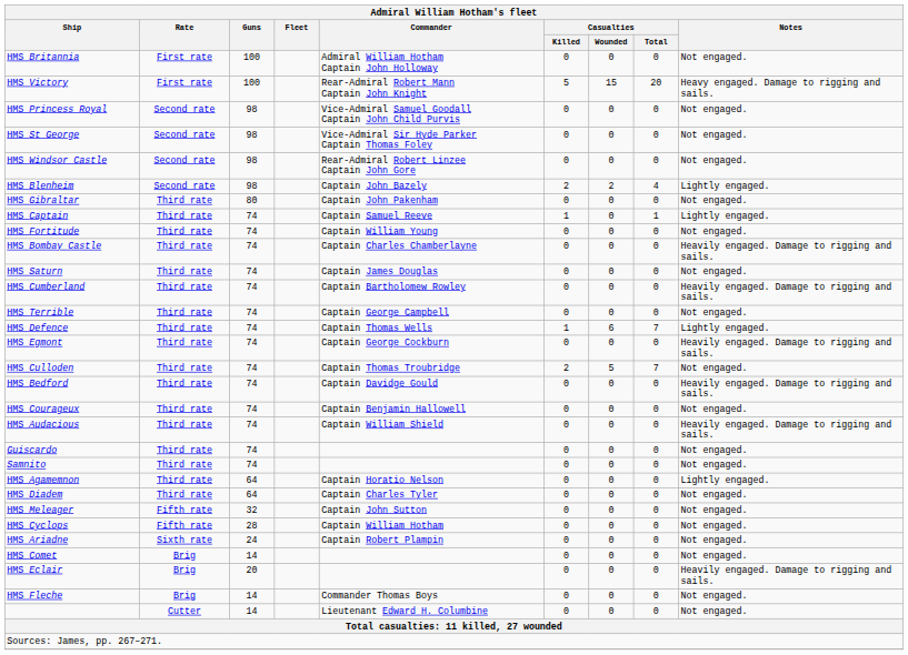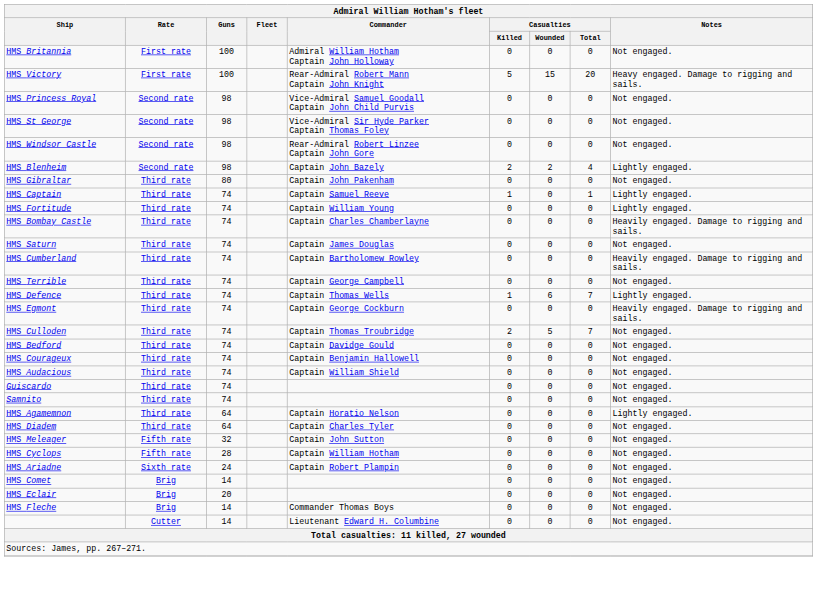 <table class="wikitable" width=100%>
 <tr valign="top">
 <th colspan="9" bgcolor="white">Admiral William Hotham's fleet</th>
 </tr>
 <tr valign="top"|- valign="top">
 <th width=15%; align=center rowspan=2><small> Ship </small></th>
 <th width=10%; align=center rowspan=2><small> Rate </small></th>
 <th width=5%; align=center rowspan=2><small> Guns </small></th>
 <th width=5%; align=center rowspan=2><small> Fleet </small></th>
 <th width=25%; align=center rowspan=2><small> Commander </small></th>
 <th width=15%; align=center colspan=3><small>Casualties</small></th>
 <th width=25%; align=center rowspan=2><small>Notes</small></th>
 </tr>
 <tr valign="top">
 <th width=5%; align=center><small> Killed </small></th>
 <th width=5%; align=center><small> Wounded </small></th>
 <th width=5%; align=center><small> Total</small></th>
 </tr>
 <tr valign="top">
 <td align=left><a href='#'>HMS <em>Britannia</em></a></td>
 <td align=center><a href='#'>First rate</a></td>
 <td align=center>100</td>
 <td align=center></td>
 <td align=left>Admiral <a href='#'>William Hotham</a><br>Captain <a href='#'>John Holloway</a></td>
 <td align=center>0</td>
 <td align=center>0</td>
 <td align=center>0</td>
 <td align=left>Not engaged.</td>
 </tr>
 <tr valign="top">
 <td align=left><a href='#'>HMS <em>Victory</em></a></td>
 <td align=center><a href='#'>First rate</a></td>
 <td align=center>100</td>
 <td align=center></td>
 <td align=left>Rear-Admiral <a href='#'>Robert Mann</a><br>Captain <a href='#'>John Knight</a></td>
 <td align=center>5</td>
 <td align=center>15</td>
 <td align=center>20</td>
 <td align=left>Heavy engaged. Damage to rigging and sails.</td>
 </tr>
 <tr valign="top">
 <td align=left><a href='#'>HMS <em>Princess Royal</em></a></td>
 <td align=center><a href='#'>Second rate</a></td>
 <td align=center>98</td>
 <td align=center></td>
 <td align=left>Vice-Admiral <a href='#'>Samuel Goodall</a><br>Captain <a href='#'>John Child Purvis</a></td>
 <td align=center>0</td>
 <td align=center>0</td>
 <td align=center>0</td>
 <td align=left>Not engaged.</td>
 </tr>
 <tr valign="top">
 <td align=left><a href='#'>HMS <em>St George</em></a></td>
 <td align=center><a href='#'>Second rate</a></td>
 <td align=center>98</td>
 <td align=center></td>
 <td align=left>Vice-Admiral <a href='#'>Sir Hyde Parker</a><br>Captain <a href='#'>Thomas Foley</a></td>
 <td align=center>0</td>
 <td align=center>0</td>
 <td align=center>0</td>
 <td align=left>Not engaged.</td>
 </tr>
 <tr valign="top">
 <td align=left><a href='#'>HMS <em>Windsor Castle</em></a></td>
 <td align=center><a href='#'>Second rate</a></td>
 <td align=center>98</td>
 <td align=center></td>
 <td align=left>Rear-Admiral <a href='#'>Robert Linzee</a><br>Captain <a href='#'>John Gore</a></td>
 <td align=center>0</td>
 <td align=center>0</td>
 <td align=center>0</td>
 <td align=left>Not engaged.</td>
 </tr>
 <tr valign="top">
 <td align=left><a href='#'>HMS <em>Blenheim</em></a></td>
 <td align=center><a href='#'>Second rate</a></td>
 <td align=center>98</td>
 <td align=center></td>
 <td align=left>Captain <a href='#'>John Bazely</a></td>
 <td align=center>2</td>
 <td align=center>2</td>
 <td align=center>4</td>
 <td align=left>Lightly engaged.</td>
 </tr>
 <tr valign="top">
 <td align=left><a href='#'>HMS <em>Gibraltar</em></a></td>
 <td align=center><a href='#'>Third rate</a></td>
 <td align=center>80</td>
 <td align=center></td>
 <td align=left>Captain <a href='#'>John Pakenham</a></td>
 <td align=center>0</td>
 <td align=center>0</td>
 <td align=center>0</td>
 <td align=left>Not engaged.</td>
 </tr>
 <tr valign="top">
 <td align=left><a href='#'>HMS <em>Captain</em></a></td>
 <td align=center><a href='#'>Third rate</a></td>
 <td align=center>74</td>
 <td align=center></td>
 <td align=left>Captain <a href='#'>Samuel Reeve</a></td>
 <td align=center>1</td>
 <td align=center>0</td>
 <td align=center>1</td>
 <td align=left>Lightly engaged.</td>
 </tr>
 <tr valign="top">
 <td align=left><a href='#'>HMS <em>Fortitude </em></a></td>
 <td align=center><a href='#'>Third rate</a></td>
 <td align=center>74</td>
 <td align=center></td>
 <td align=left>Captain <a href='#'>William Young</a></td>
 <td align=center>0</td>
 <td align=center>0</td>
 <td align=center>0</td>
-<td align=left>Not engaged.</td>
+<td align=left>Lightly engaged.</td>
 </tr>
 <tr valign="top">
 <td align=left><a href='#'>HMS <em>Bombay Castle</em></a></td>
 <td align=center><a href='#'>Third rate</a></td>
 <td align=center>74</td>
 <td align=center></td>
 <td align=left>Captain <a href='#'>Charles Chamberlayne</a></td>
 <td align=center>0</td>
 <td align=center>0</td>
 <td align=center>0</td>
 <td align=left>Heavily engaged. Damage to rigging and sails.</td>
 </tr>
 <tr valign="top">
 <td align=left><a href='#'>HMS <em>Saturn</em></a></td>
 <td align=center><a href='#'>Third rate</a></td>
 <td align=center>74</td>
 <td align=center></td>
 <td align=left>Captain <a href='#'>James Douglas</a></td>
 <td align=center>0</td>
 <td align=center>0</td>
 <td align=center>0</td>
 <td align=left>Not engaged.</td>
 </tr>
 <tr valign="top">
 <td align=left><a href='#'>HMS <em>Cumberland</em></a></td>
 <td align=center><a href='#'>Third rate</a></td>
 <td align=center>74</td>
 <td align=center></td>
 <td align=left>Captain <a href='#'>Bartholomew Rowley</a></td>
 <td align=center>0</td>
 <td align=center>0</td>
 <td align=center>0</td>
 <td align=left>Heavily engaged. Damage to rigging and sails.</td>
 </tr>
 <tr valign="top">
 <td align=left><a href='#'>HMS <em>Terrible</em></a></td>
 <td align=center><a href='#'>Third rate</a></td>
 <td align=center>74</td>
 <td align=center></td>
 <td align=left>Captain <a href='#'>George Campbell</a></td>
 <td align=center>0</td>
 <td align=center>0</td>
 <td align=center>0</td>
 <td align=left>Not engaged.</td>
 </tr>
 <tr valign="top">
 <td align=left><a href='#'>HMS <em>Defence</em></a></td>
 <td align=center><a href='#'>Third rate</a></td>
 <td align=center>74</td>
 <td align=center></td>
 <td align=left>Captain <a href='#'>Thomas Wells</a></td>
 <td align=center>1</td>
 <td align=center>6</td>
 <td align=center>7</td>
 <td align=left>Lightly engaged.</td>
 </tr>
 <tr valign="top">
 <td align=left><a href='#'>HMS <em>Egmont</em></a></td>
 <td align=center><a href='#'>Third rate</a></td>
 <td align=center>74</td>
 <td align=center></td>
 <td align=left>Captain <a href='#'>George Cockburn</a></td>
 <td align=center>0</td>
 <td align=center>0</td>
 <td align=center>0</td>
 <td align=left>Heavily engaged. Damage to rigging and sails.</td>
 </tr>
 <tr valign="top">
 <td align=left><a href='#'>HMS <em>Culloden</em></a></td>
 <td align=center><a href='#'>Third rate</a></td>
 <td align=center>74</td>
 <td align=center></td>
 <td align=left>Captain <a href='#'>Thomas Troubridge</a></td>
 <td align=center>2</td>
 <td align=center>5</td>
 <td align=center>7</td>
 <td align=left>Not engaged.</td>
 </tr>
 <tr valign="top">
 <td align=left><a href='#'>HMS <em>Bedford</em></a></td>
 <td align=center><a href='#'>Third rate</a></td>
 <td align=center>74</td>
 <td align=center></td>
 <td align=left>Captain <a href='#'>Davidge Gould</a></td>
 <td align=center>0</td>
 <td align=center>0</td>
 <td align=center>0</td>
-<td align=left>Heavily engaged. Damage to rigging and sails.</td>
+<td align=left>Not engaged.</td>
 </tr>
 <tr valign="top">
 <td align=left><a href='#'>HMS <em>Courageux</em></a></td>
 <td align=center><a href='#'>Third rate</a></td>
 <td align=center>74</td>
 <td align=center></td>
 <td align=left>Captain <a href='#'>Benjamin Hallowell</a></td>
 <td align=center>0</td>
 <td align=center>0</td>
 <td align=center>0</td>
 <td align=left>Not engaged.</td>
 </tr>
 <tr valign="top">
 <td align=left><a href='#'>HMS <em>Audacious</em></a></td>
 <td align=center><a href='#'>Third rate</a></td>
 <td align=center>74</td>
 <td align=center></td>
 <td align=left>Captain <a href='#'>William Shield</a></td>
 <td align=center>0</td>
 <td align=center>0</td>
 <td align=center>0</td>
-<td align=left>Heavily engaged. Damage to rigging and sails.</td>
+<td align=left>Not engaged.</td>
 </tr>
 <tr valign="top">
 <td align=left><a href='#'><em>Guiscardo</em></a></td>
 <td align=center><a href='#'>Third rate</a></td>
 <td align=center>74</td>
 <td align=center></td>
 <td align=left></td>
 <td align=center>0</td>
 <td align=center>0</td>
 <td align=center>0</td>
 <td align=left>Not engaged.</td>
 </tr>
 <tr valign="top">
 <td align=left><a href='#'><em>Samnito</em></a></td>
 <td align=center><a href='#'>Third rate</a></td>
 <td align=center>74</td>
 <td align=center></td>
 <td align=left></td>
 <td align=center>0</td>
 <td align=center>0</td>
 <td align=center>0</td>
 <td align=left>Not engaged.</td>
 </tr>
 <tr valign="top">
 <td align=left><a href='#'>HMS <em>Agamemnon</em></a></td>
 <td align=center><a href='#'>Third rate</a></td>
 <td align=center>64</td>
 <td align=center></td>
 <td align=left>Captain <a href='#'>Horatio Nelson</a></td>
 <td align=center>0</td>
 <td align=center>0</td>
 <td align=center>0</td>
 <td align=left>Lightly engaged.</td>
 </tr>
 <tr valign="top">
 <td align=left><a href='#'>HMS <em>Diadem</em></a></td>
 <td align=center><a href='#'>Third rate</a></td>
 <td align=center>64</td>
 <td align=center></td>
 <td align=left>Captain <a href='#'>Charles Tyler</a></td>
 <td align=center>0</td>
 <td align=center>0</td>
 <td align=center>0</td>
 <td align=left>Not engaged.</td>
 </tr>
 <tr valign="top">
 <td align=left><a href='#'>HMS <em>Meleager</em></a></td>
 <td align=center><a href='#'>Fifth rate</a></td>
 <td align=center>32</td>
 <td align=center></td>
 <td align=left>Captain <a href='#'>John Sutton</a></td>
 <td align=center>0</td>
 <td align=center>0</td>
 <td align=center>0</td>
 <td align=left>Not engaged.</td>
 </tr>
 <tr valign="top">
 <td align=left><a href='#'>HMS <em>Cyclops</em></a></td>
 <td align=center><a href='#'>Fifth rate</a></td>
 <td align=center>28</td>
 <td align=center></td>
 <td align=left>Captain <a href='#'>William Hotham</a></td>
 <td align=center>0</td>
 <td align=center>0</td>
 <td align=center>0</td>
 <td align=left>Not engaged.</td>
 </tr>
 <tr valign="top">
 <td align=left><a href='#'>HMS <em>Ariadne</em></a></td>
 <td align=center><a href='#'>Sixth rate</a></td>
 <td align=center>24</td>
 <td align=center></td>
 <td align=left>Captain <a href='#'>Robert Plampin</a></td>
 <td align=center>0</td>
 <td align=center>0</td>
 <td align=center>0</td>
 <td align=left>Not engaged.</td>
 </tr>
 <tr valign="top">
 <td align=left><a href='#'>HMS <em>Comet</em></a></td>
 <td align=center><a href='#'>Brig</a></td>
 <td align=center>14</td>
 <td align=center></td>
 <td align=left></td>
 <td align=center>0</td>
 <td align=center>0</td>
 <td align=center>0</td>
 <td align=left>Not engaged.</td>
 </tr>
 <tr valign="top">
 <td align=left><a href='#'>HMS <em>Eclair</em></a></td>
 <td align=center><a href='#'>Brig</a></td>
 <td align=center>20</td>
 <td align=center></td>
 <td align=left></td>
 <td align=center>0</td>
 <td align=center>0</td>
 <td align=center>0</td>
-<td align=left>Heavily engaged. Damage to rigging and sails.</td>
+<td align=left>Not engaged.</td>
 </tr>
 <tr valign="top">
 <td align=left><a href='#'>HMS <em>Fleche</em></a></td>
 <td align=center><a href='#'>Brig</a></td>
 <td align=center>14</td>
 <td align=center></td>
 <td align=left>Commander Thomas Boys</td>
 <td align=center>0</td>
 <td align=center>0</td>
 <td align=center>0</td>
 <td align=left>Not engaged.</td>
 </tr>
 <tr valign="top">
 <td align=left></td>
 <td align=center><a href='#'>Cutter</a></td>
 <td align=center>14</td>
 <td align=center></td>
 <td align=left>Lieutenant <a href='#'>Edward H. Columbine</a></td>
 <td align=center>0</td>
 <td align=center>0</td>
 <td align=center>0</td>
 <td align=left>Not engaged.</td>
 </tr>
 <tr valign="top">
 <th colspan="9" bgcolor="white">Total casualties: 11 killed, 27 wounded</th>
 </tr>
 <tr valign="top">
 <td colspan="9" align="left">Sources: James, pp. 267–271.</td>
 </tr>
 <tr>
 </tr>
 </table>
